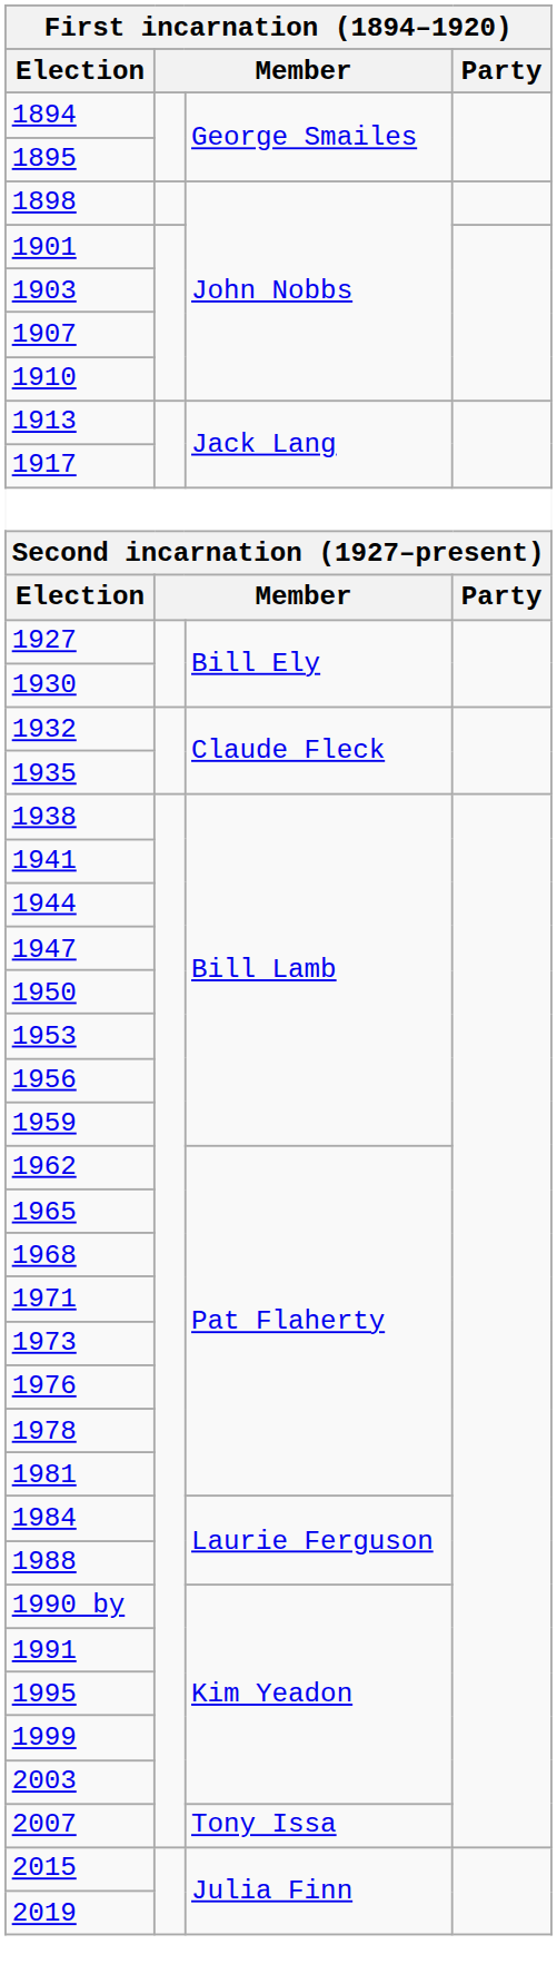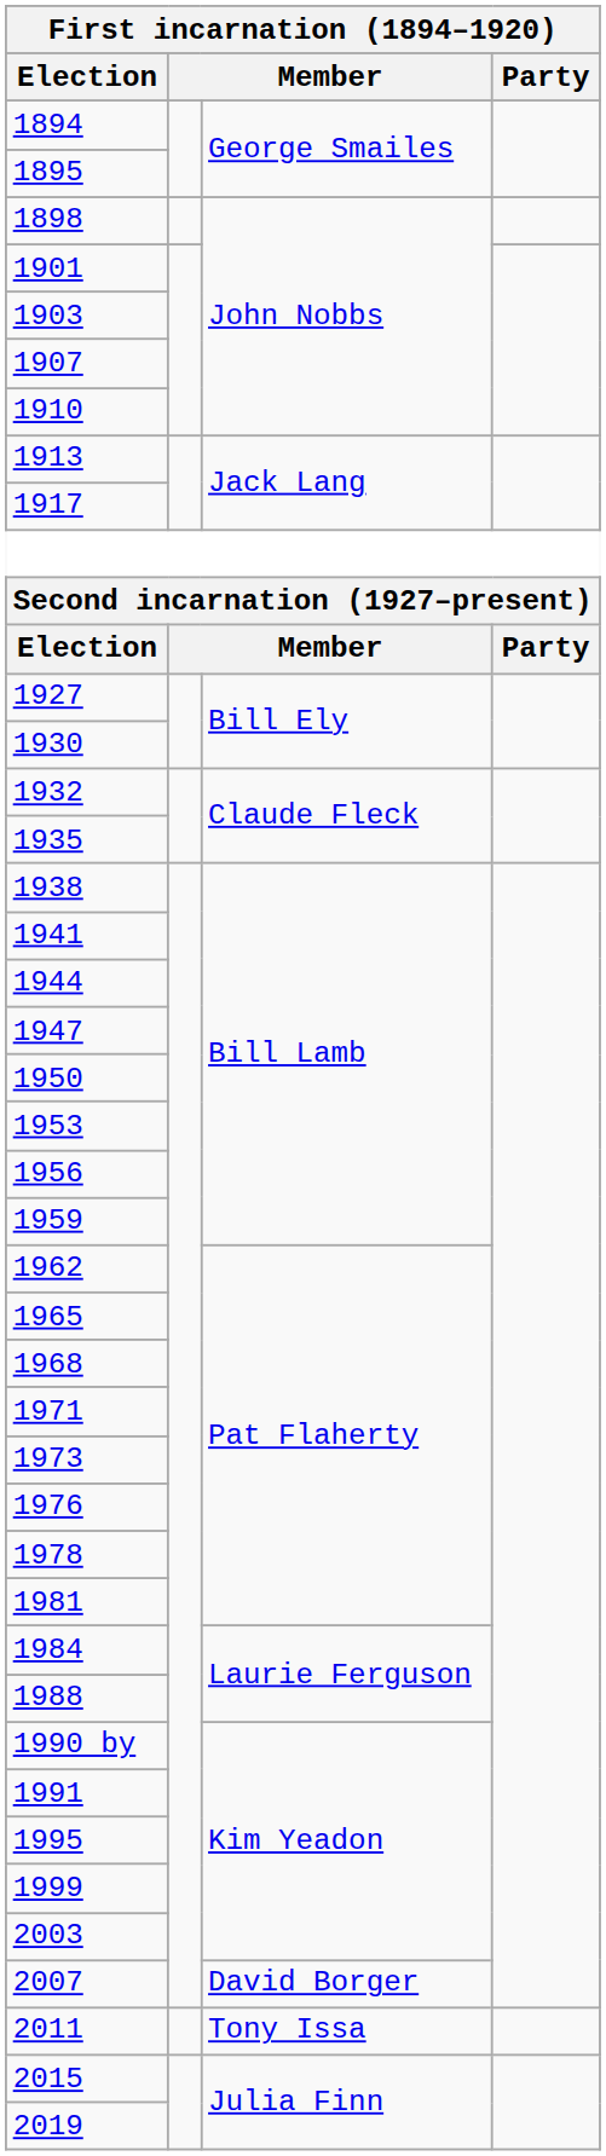 <table class="wikitable" style='background: #f9f9f9; border-style: none none none none;'>
 <tr>
 <th colspan="4">First incarnation (1894–1920)</th>
 </tr>
 <tr>
 <th>Election</th>
 <th colspan="2">Member</th>
 <th>Party</th>
 </tr>
 <tr>
 <td><a href='#'>1894</a></td>
 <td rowspan="2" > </td>
 <td rowspan="2"><a href='#'>George Smailes</a></td>
 <td rowspan="2"></td>
 </tr>
 <tr>
 <td><a href='#'>1895</a></td>
 </tr>
 <tr>
 <td><a href='#'>1898</a></td>
 <td> </td>
 <td rowspan="5"><a href='#'>John Nobbs</a></td>
 <td></td>
 </tr>
 <tr>
 <td><a href='#'>1901</a></td>
 <td rowspan="4" > </td>
 <td rowspan="4"></td>
 </tr>
 <tr>
 <td><a href='#'>1903</a></td>
 </tr>
 <tr>
 <td><a href='#'>1907</a></td>
 </tr>
 <tr>
 <td><a href='#'>1910</a></td>
 </tr>
 <tr>
 <td><a href='#'>1913</a></td>
 <td rowspan="2" > </td>
 <td rowspan="2"><a href='#'>Jack Lang</a></td>
 <td rowspan="2"></td>
 </tr>
 <tr>
 <td><a href='#'>1917</a></td>
 </tr>
 <tr>
 <td colspan="4" style='background: #FFFFFF; border-style: none none none none;'> </td>
 </tr>
 <tr>
 <th colspan="4">Second incarnation (1927–present)</th>
 </tr>
 <tr>
 <th>Election</th>
 <th colspan="2">Member</th>
 <th>Party</th>
 </tr>
 <tr>
 <td><a href='#'>1927</a></td>
 <td rowspan="2" > </td>
 <td rowspan="2"><a href='#'>Bill Ely</a></td>
 <td rowspan="2"></td>
 </tr>
 <tr>
 <td><a href='#'>1930</a></td>
 </tr>
 <tr>
 <td><a href='#'>1932</a></td>
 <td rowspan="2" > </td>
 <td rowspan="2"><a href='#'>Claude Fleck</a></td>
 <td rowspan="2"></td>
 </tr>
 <tr>
 <td><a href='#'>1935</a></td>
 </tr>
 <tr>
 <td><a href='#'>1938</a></td>
 <td rowspan="24" > </td>
 <td rowspan="8"><a href='#'>Bill Lamb</a></td>
 <td rowspan="24"></td>
 </tr>
 <tr>
 <td><a href='#'>1941</a></td>
 </tr>
 <tr>
 <td><a href='#'>1944</a></td>
 </tr>
 <tr>
 <td><a href='#'>1947</a></td>
 </tr>
 <tr>
 <td><a href='#'>1950</a></td>
 </tr>
 <tr>
 <td><a href='#'>1953</a></td>
 </tr>
 <tr>
 <td><a href='#'>1956</a></td>
 </tr>
 <tr>
 <td><a href='#'>1959</a></td>
 </tr>
 <tr>
 <td><a href='#'>1962</a></td>
 <td rowspan="8"><a href='#'>Pat Flaherty</a></td>
 </tr>
 <tr>
 <td><a href='#'>1965</a></td>
 </tr>
 <tr>
 <td><a href='#'>1968</a></td>
 </tr>
 <tr>
 <td><a href='#'>1971</a></td>
 </tr>
 <tr>
 <td><a href='#'>1973</a></td>
 </tr>
 <tr>
 <td><a href='#'>1976</a></td>
 </tr>
 <tr>
 <td><a href='#'>1978</a></td>
 </tr>
 <tr>
 <td><a href='#'>1981</a></td>
 </tr>
 <tr>
 <td><a href='#'>1984</a></td>
 <td rowspan="2"><a href='#'>Laurie Ferguson</a></td>
 </tr>
 <tr>
 <td><a href='#'>1988</a></td>
 </tr>
 <tr>
 <td><a href='#'>1990 by</a></td>
 <td rowspan="5"><a href='#'>Kim Yeadon</a></td>
 </tr>
 <tr>
 <td><a href='#'>1991</a></td>
 </tr>
 <tr>
 <td><a href='#'>1995</a></td>
 </tr>
 <tr>
 <td><a href='#'>1999</a></td>
 </tr>
 <tr>
 <td><a href='#'>2003</a></td>
 </tr>
 <tr>
 <td><a href='#'>2007</a></td>
+<td><a href='#'>David Borger</a></td>
+</tr>
+<tr>
+<td><a href='#'>2011</a></td>
+<td> </td>
 <td><a href='#'>Tony Issa</a></td>
+<td></td>
 </tr>
 <tr>
 <td><a href='#'>2015</a></td>
 <td rowspan="2" > </td>
 <td rowspan="2"><a href='#'>Julia Finn</a></td>
 <td rowspan="2"></td>
 </tr>
 <tr>
 <td><a href='#'>2019</a></td>
 </tr>
 </table>
